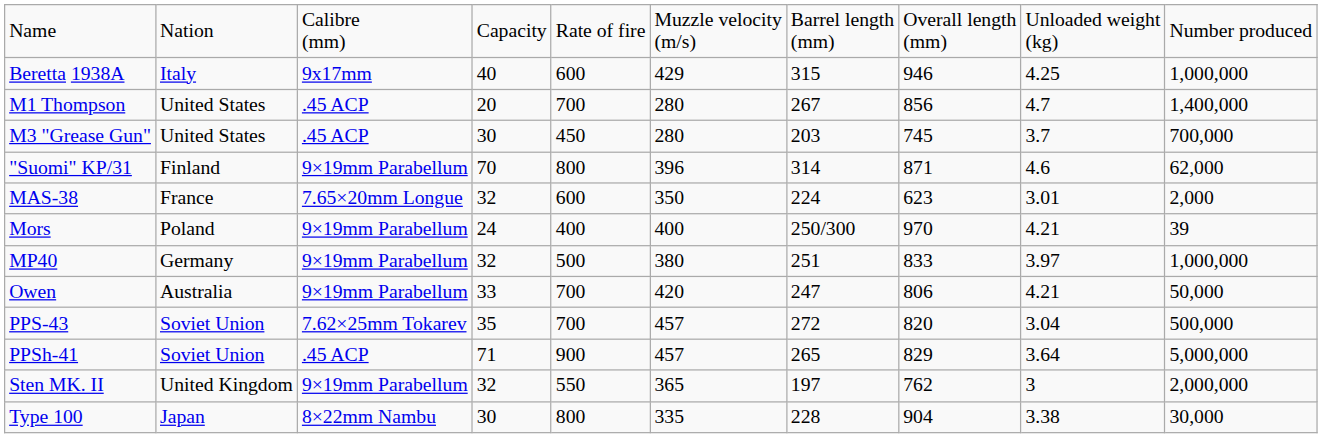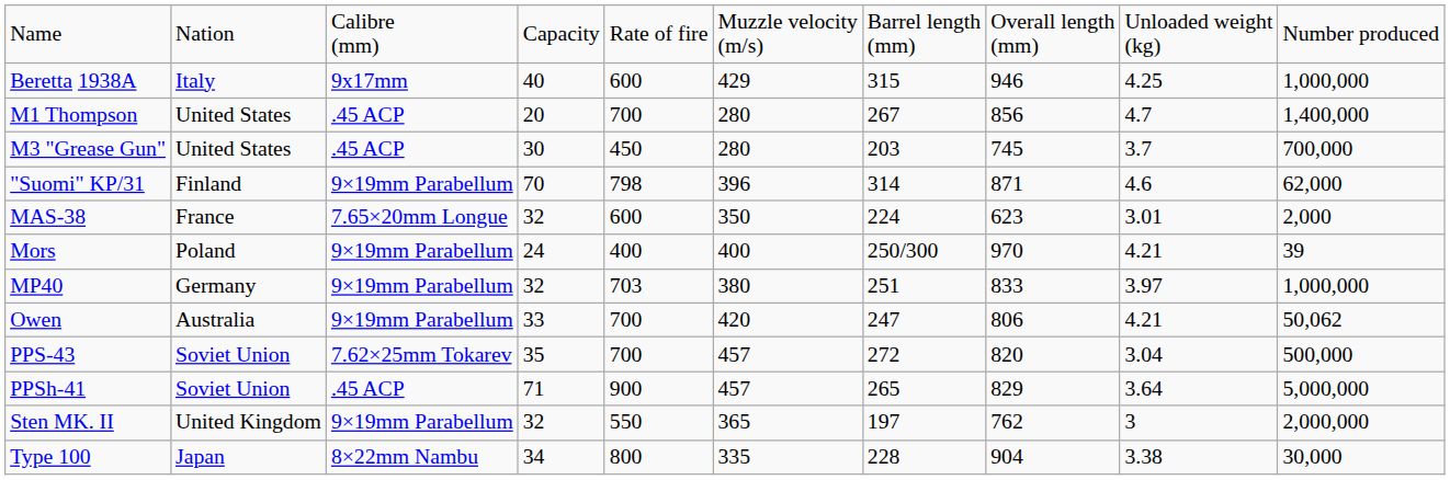 <table class="wikitable">
 <tr>
 <td>Name</td>
 <td>Nation</td>
 <td>Calibre<br>(mm)</td>
 <td>Capacity</td>
 <td>Rate of fire</td>
 <td>Muzzle velocity<br>(m/s)</td>
 <td>Barrel length<br>(mm)</td>
 <td>Overall length<br>(mm)</td>
 <td>Unloaded weight<br>(kg)</td>
 <td>Number produced</td>
 </tr>
 <tr>
 <td><a href='#'>Beretta</a> <a href='#'>1938A</a></td>
 <td><a href='#'>Italy</a></td>
 <td><a href='#'>9x17mm</a></td>
 <td>40</td>
 <td>600</td>
 <td>429</td>
 <td>315</td>
 <td>946</td>
 <td>4.25</td>
 <td>1,000,000</td>
 </tr>
 <tr>
 <td><a href='#'>M1 Thompson</a></td>
 <td>United States</td>
 <td><a href='#'>.45 ACP</a></td>
 <td>20</td>
 <td>700</td>
 <td>280</td>
 <td>267</td>
 <td>856</td>
 <td>4.7</td>
 <td>1,400,000</td>
 </tr>
 <tr>
 <td><a href='#'>M3 "Grease Gun"</a></td>
 <td>United States</td>
 <td><a href='#'>.45 ACP</a></td>
 <td>30</td>
 <td>450</td>
 <td>280</td>
 <td>203</td>
 <td>745</td>
 <td>3.7</td>
 <td>700,000</td>
 </tr>
 <tr>
 <td><a href='#'>"Suomi" KP/31</a></td>
 <td>Finland</td>
 <td><a href='#'>9×19mm Parabellum</a></td>
 <td>70</td>
-<td>800</td>
+<td>798</td>
 <td>396</td>
 <td>314</td>
 <td>871</td>
 <td>4.6</td>
 <td>62,000</td>
 </tr>
 <tr>
 <td><a href='#'>MAS-38</a></td>
 <td>France</td>
 <td><a href='#'>7.65×20mm Longue</a></td>
 <td>32</td>
 <td>600</td>
 <td>350</td>
 <td>224</td>
 <td>623</td>
 <td>3.01</td>
 <td>2,000</td>
 </tr>
 <tr>
 <td><a href='#'>Mors</a></td>
 <td>Poland</td>
 <td><a href='#'>9×19mm Parabellum</a></td>
 <td>24</td>
 <td>400</td>
 <td>400</td>
 <td>250/300</td>
 <td>970</td>
 <td>4.21</td>
 <td>39</td>
 </tr>
 <tr>
 <td><a href='#'>MP40</a></td>
 <td>Germany</td>
 <td><a href='#'>9×19mm Parabellum</a></td>
 <td>32</td>
-<td>500</td>
+<td>703</td>
 <td>380</td>
 <td>251</td>
 <td>833</td>
 <td>3.97</td>
 <td>1,000,000</td>
 </tr>
 <tr>
 <td><a href='#'>Owen</a></td>
 <td>Australia</td>
 <td><a href='#'>9×19mm Parabellum</a></td>
 <td>33</td>
 <td>700</td>
 <td>420</td>
 <td>247</td>
 <td>806</td>
 <td>4.21</td>
-<td>50,000</td>
+<td>50,062</td>
 </tr>
 <tr>
 <td><a href='#'>PPS-43</a></td>
 <td><a href='#'>Soviet Union</a></td>
 <td><a href='#'>7.62×25mm Tokarev</a></td>
 <td>35</td>
 <td>700</td>
 <td>457</td>
 <td>272</td>
 <td>820</td>
 <td>3.04</td>
 <td>500,000</td>
 </tr>
 <tr>
 <td><a href='#'>PPSh-41</a></td>
 <td><a href='#'>Soviet Union</a></td>
 <td><a href='#'>.45 ACP</a></td>
 <td>71</td>
 <td>900</td>
 <td>457</td>
 <td>265</td>
 <td>829</td>
 <td>3.64</td>
 <td>5,000,000</td>
 </tr>
 <tr>
 <td><a href='#'>Sten MK. II</a></td>
 <td>United Kingdom</td>
 <td><a href='#'>9×19mm Parabellum</a></td>
 <td>32</td>
 <td>550</td>
 <td>365</td>
 <td>197</td>
 <td>762</td>
 <td>3</td>
 <td>2,000,000</td>
 </tr>
 <tr>
 <td><a href='#'>Type 100</a></td>
 <td><a href='#'>Japan</a></td>
 <td><a href='#'>8×22mm Nambu</a></td>
-<td>30</td>
+<td>34</td>
 <td>800</td>
 <td>335</td>
 <td>228</td>
 <td>904</td>
 <td>3.38</td>
 <td>30,000</td>
 </tr>
 </table>
